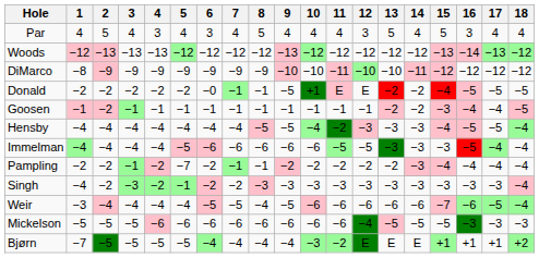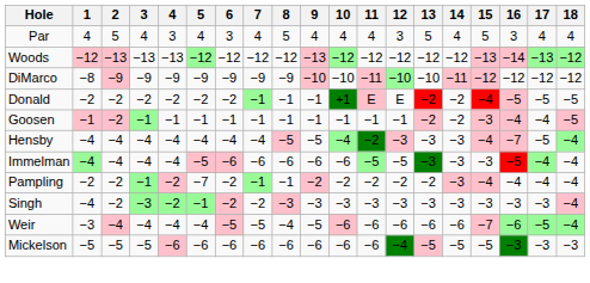 <table class="wikitable" style="text-align:center">
 <tr>
 <th>Hole</th>
 <th> 1 </th>
 <th> 2 </th>
 <th> 3 </th>
 <th> 4 </th>
 <th> 5 </th>
 <th> 6 </th>
 <th> 7 </th>
 <th> 8 </th>
 <th> 9 </th>
 <th>10</th>
 <th>11</th>
 <th>12</th>
 <th>13</th>
 <th>14</th>
 <th>15</th>
 <th>16</th>
 <th>17</th>
 <th>18</th>
 </tr>
 <tr>
 <td>Par</td>
 <td>4</td>
 <td>5</td>
 <td>4</td>
 <td>3</td>
 <td>4</td>
 <td>3</td>
 <td>4</td>
 <td>5</td>
 <td>4</td>
 <td>4</td>
 <td>4</td>
 <td>3</td>
 <td>5</td>
 <td>4</td>
 <td>5</td>
 <td>3</td>
 <td>4</td>
 <td>4</td>
 </tr>
 <tr>
 <td align=left> Woods</td>
 <td style="background: Pink;">−12</td>
 <td style="background: Pink;">−13</td>
 <td>−13</td>
 <td>−13</td>
 <td style="background: PaleGreen;">−12</td>
 <td>−12</td>
 <td>−12</td>
 <td>−12</td>
 <td style="background: Pink;">−13</td>
 <td style="background: PaleGreen;">−12</td>
 <td>−12</td>
 <td>−12</td>
 <td>−12</td>
 <td>−12</td>
 <td style="background: Pink;">−13</td>
 <td style="background: Pink;">−14</td>
 <td style="background: PaleGreen;">−13</td>
 <td style="background: PaleGreen;">−12</td>
 </tr>
 <tr>
 <td align=left> DiMarco</td>
 <td>−8</td>
 <td style="background: Pink;">−9</td>
 <td>−9</td>
 <td>−9</td>
 <td>−9</td>
 <td>−9</td>
 <td>−9</td>
 <td>−9</td>
 <td style="background: Pink;">−10</td>
 <td>−10</td>
 <td style="background: Pink;">−11</td>
 <td style="background: PaleGreen;">−10</td>
 <td>−10</td>
 <td style="background: Pink;">−11</td>
 <td style="background: Pink;">−12</td>
 <td>−12</td>
 <td>−12</td>
 <td>−12</td>
 </tr>
 <tr>
 <td align=left> Donald</td>
 <td>−2</td>
 <td>−2</td>
 <td>−2</td>
 <td>−2</td>
 <td>−2</td>
-<td>−0</td>
+<td>−2</td>
 <td style="background: PaleGreen;">−1</td>
 <td>−1</td>
-<td>−5</td>
+<td>−1</td>
 <td style="background: Green;">+1</td>
 <td style="background: Pink;">E</td>
 <td>E</td>
 <td style="background: Red;">−2</td>
 <td>−2</td>
 <td style="background: Red;">−4</td>
 <td style="background: Pink;">−5</td>
 <td>−5</td>
 <td>−5</td>
 </tr>
 <tr>
 <td align=left> Goosen</td>
 <td style="background: Pink;">−1</td>
 <td style="background: Pink;">−2</td>
 <td style="background: PaleGreen;">−1</td>
 <td>−1</td>
 <td>−1</td>
 <td>−1</td>
 <td>−1</td>
 <td>−1</td>
 <td>−1</td>
 <td>−1</td>
 <td>−1</td>
 <td>−1</td>
 <td style="background: Pink;">−2</td>
 <td>−2</td>
 <td style="background: Pink;">−3</td>
 <td style="background: Pink;">−4</td>
 <td>−4</td>
 <td style="background: Pink;">−5</td>
 </tr>
 <tr>
 <td align=left> Hensby</td>
 <td>−4</td>
 <td>−4</td>
 <td>−4</td>
 <td>−4</td>
 <td>−4</td>
 <td>−4</td>
 <td>−4</td>
 <td style="background: Pink;">−5</td>
 <td>−5</td>
 <td style="background: PaleGreen;">−4</td>
 <td style="background: Green;">−2</td>
 <td style="background: Pink;">−3</td>
 <td>−3</td>
 <td>−3</td>
 <td style="background: Pink;">−4</td>
-<td style="background: Pink;">−5</td>
+<td style="background: Pink;">−7</td>
 <td>−5</td>
 <td style="background: PaleGreen;">−4</td>
 </tr>
 <tr>
 <td align=left> Immelman</td>
 <td style="background: PaleGreen;">−4</td>
 <td>−4</td>
 <td>−4</td>
 <td>−4</td>
 <td style="background: Pink;">−5</td>
 <td style="background: Pink;">−6</td>
 <td>−6</td>
 <td>−6</td>
 <td>−6</td>
 <td>−6</td>
 <td style="background: PaleGreen;">−5</td>
 <td>−5</td>
 <td style="background: Green;">−3</td>
 <td>−3</td>
 <td>−3</td>
 <td style="background: Red;">−5</td>
 <td style="background: PaleGreen;">−4</td>
 <td>−4</td>
 </tr>
 <tr>
 <td align=left> Pampling</td>
 <td>−2</td>
 <td>−2</td>
 <td style="background: PaleGreen;">−1</td>
 <td style="background: Pink;">−2</td>
 <td>−7</td>
 <td>−2</td>
 <td style="background: PaleGreen;">−1</td>
 <td>−1</td>
 <td style="background: Pink;">−2</td>
 <td>−2</td>
 <td>−2</td>
 <td>−2</td>
 <td>−2</td>
 <td style="background: Pink;">−3</td>
 <td style="background: Pink;">−4</td>
 <td>−4</td>
 <td>−4</td>
 <td>−4</td>
 </tr>
 <tr>
 <td align=left> Singh</td>
 <td>−4</td>
 <td>−2</td>
 <td style="background: PaleGreen;">−3</td>
 <td style="background: PaleGreen;">−2</td>
 <td style="background: PaleGreen;">−1</td>
 <td style="background: Pink;">−2</td>
 <td>−2</td>
 <td style="background: Pink;">−3</td>
 <td>−3</td>
 <td>−3</td>
 <td>−3</td>
 <td>−3</td>
 <td>−3</td>
 <td>−3</td>
 <td>−3</td>
 <td>−3</td>
 <td>−3</td>
 <td style="background: Pink;">−4</td>
 </tr>
 <tr>
 <td align=left> Weir</td>
 <td>−3</td>
 <td style="background: Pink;">−4</td>
 <td>−4</td>
 <td>−4</td>
 <td>−4</td>
 <td style="background: Pink;">−5</td>
 <td>−5</td>
 <td>−4</td>
 <td>−5</td>
 <td style="background: Pink;">−6</td>
 <td>−6</td>
 <td>−6</td>
 <td>−6</td>
 <td>−6</td>
 <td style="background: Pink;">−7</td>
 <td style="background: PaleGreen;">−6</td>
 <td style="background: PaleGreen;">−5</td>
 <td style="background: PaleGreen;">−4</td>
 </tr>
 <tr>
 <td align=left> Mickelson</td>
 <td>−5</td>
 <td>−5</td>
 <td>−5</td>
 <td style="background: Pink;">−6</td>
 <td>−6</td>
 <td>−6</td>
 <td>−6</td>
 <td>−6</td>
 <td>−6</td>
 <td>−6</td>
 <td>−6</td>
 <td style="background: Green;">−4</td>
 <td style="background: Pink;">−5</td>
 <td>−5</td>
 <td>−5</td>
 <td style="background: Green;">−3</td>
 <td>−3</td>
 <td>−3</td>
 </tr>
-<tr>
-<td align=left> Bjørn</td>
-<td>−7</td>
-<td style="background: Green;">−5</td>
-<td>−5</td>
-<td>−5</td>
-<td>−5</td>
-<td style="background: PaleGreen;">−4</td>
-<td>−4</td>
-<td>−4</td>
-<td>−4</td>
-<td style="background: PaleGreen;">−3</td>
-<td style="background: PaleGreen;">−2</td>
-<td style="background: Green;">E</td>
-<td>E</td>
-<td>E</td>
-<td style="background: PaleGreen;">+1</td>
-<td>+1</td>
-<td>+1</td>
-<td style="background: PaleGreen;">+2</td>
-</tr>
 </table>
